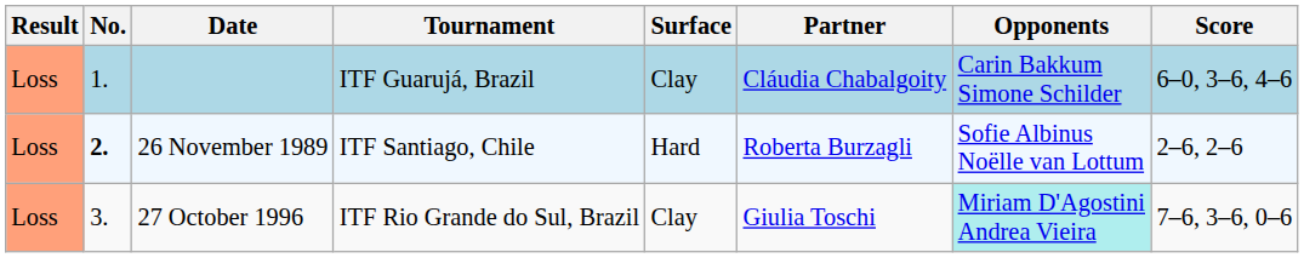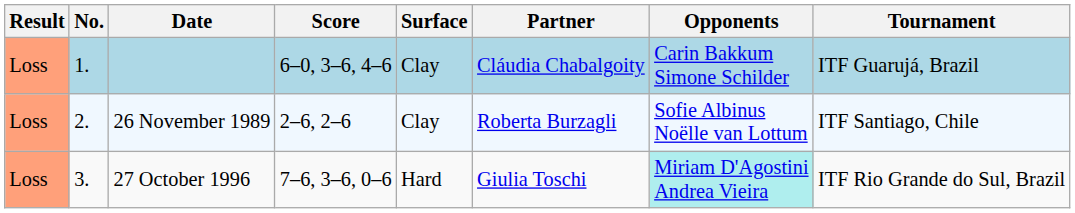 <table class="sortable wikitable" style="font-size:97%">
 <tr>
 <th>Result</th>
 <th>No.</th>
 <th>Date</th>
-<th>Tournament</th>
+<th class="unsortable">Score</th>
 <th>Surface</th>
 <th>Partner</th>
 <th>Opponents</th>
-<th class="unsortable">Score</th>
+<th>Tournament</th>
 </tr>
 <tr style="background:lightblue;">
 <td style="background:#ffa07a;">Loss</td>
 <td>1.</td>
 <td></td>
-<td>ITF Guarujá, Brazil</td>
+<td>6–0, 3–6, 4–6</td>
 <td>Clay</td>
 <td> <a href='#'>Cláudia Chabalgoity</a></td>
 <td> <a href='#'>Carin Bakkum</a><br> <a href='#'>Simone Schilder</a></td>
-<td>6–0, 3–6, 4–6</td>
+<td>ITF Guarujá, Brazil</td>
 </tr>
 <tr style="background:#f0f8ff;">
 <td style="background:#ffa07a;">Loss</td>
-<td><strong>2.</strong></td>
+<td>2.</td>
 <td>26 November 1989</td>
-<td>ITF Santiago, Chile</td>
-<td>Hard</td>
+<td>2–6, 2–6</td>
+<td>Clay</td>
 <td> <a href='#'>Roberta Burzagli</a></td>
 <td> <a href='#'>Sofie Albinus</a><br> <a href='#'>Noëlle van Lottum</a></td>
-<td>2–6, 2–6</td>
+<td>ITF Santiago, Chile</td>
 </tr>
 <tr>
 <td style="background:#ffa07a;">Loss</td>
 <td>3.</td>
 <td>27 October 1996</td>
-<td>ITF Rio Grande do Sul, Brazil</td>
-<td>Clay</td>
+<td>7–6, 3–6, 0–6</td>
+<td>Hard</td>
 <td> <a href='#'>Giulia Toschi</a></td>
 <td style="background: paleturquoise;"> <a href='#'>Miriam D'Agostini</a><br> <a href='#'>Andrea Vieira</a></td>
-<td>7–6, 3–6, 0–6</td>
+<td>ITF Rio Grande do Sul, Brazil</td>
 </tr>
 </table>
